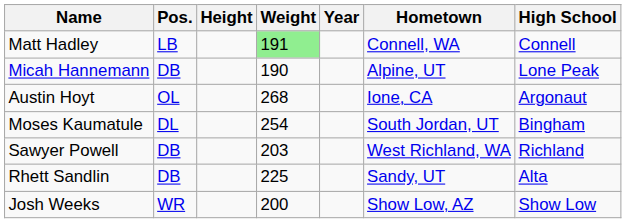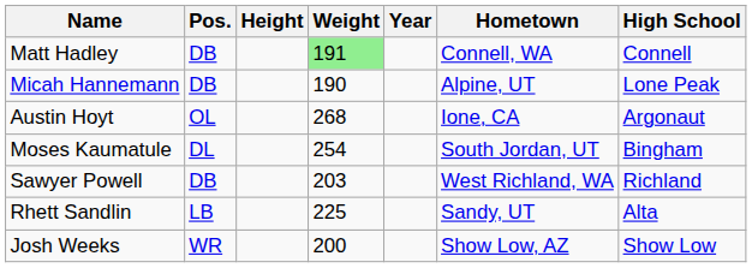 <table class="wikitable sortable" border="1">
 <tr>
 <th>Name</th>
 <th>Pos.</th>
 <th>Height</th>
 <th>Weight</th>
 <th>Year</th>
 <th>Hometown</th>
 <th class="unsortable">High School</th>
 </tr>
 <tr>
 <td>Matt Hadley</td>
-<td><a href='#'>LB</a></td>
+<td><a href='#'>DB</a></td>
 <td></td>
 <td style="background: lightgreen;">191</td>
 <td></td>
 <td><a href='#'>Connell, WA</a></td>
 <td><a href='#'>Connell</a></td>
 </tr>
 <tr>
 <td><a href='#'>Micah Hannemann</a></td>
 <td><a href='#'>DB</a></td>
 <td></td>
 <td>190</td>
 <td></td>
 <td><a href='#'>Alpine, UT</a></td>
 <td><a href='#'>Lone Peak</a></td>
 </tr>
 <tr>
 <td>Austin Hoyt</td>
 <td><a href='#'>OL</a></td>
 <td></td>
 <td>268</td>
 <td></td>
 <td><a href='#'>Ione, CA</a></td>
 <td><a href='#'>Argonaut</a></td>
 </tr>
 <tr>
 <td>Moses Kaumatule</td>
 <td><a href='#'>DL</a></td>
 <td></td>
 <td>254</td>
 <td></td>
 <td><a href='#'>South Jordan, UT</a></td>
 <td><a href='#'>Bingham</a></td>
 </tr>
 <tr>
 <td>Sawyer Powell</td>
 <td><a href='#'>DB</a></td>
 <td></td>
 <td>203</td>
 <td></td>
 <td><a href='#'>West Richland, WA</a></td>
 <td><a href='#'>Richland</a></td>
 </tr>
 <tr>
 <td>Rhett Sandlin</td>
-<td><a href='#'>DB</a></td>
+<td><a href='#'>LB</a></td>
 <td></td>
 <td>225</td>
 <td></td>
 <td><a href='#'>Sandy, UT</a></td>
 <td><a href='#'>Alta</a></td>
 </tr>
 <tr>
 <td>Josh Weeks</td>
 <td><a href='#'>WR</a></td>
 <td></td>
 <td>200</td>
 <td></td>
 <td><a href='#'>Show Low, AZ</a></td>
 <td><a href='#'>Show Low</a></td>
 </tr>
 </table>
